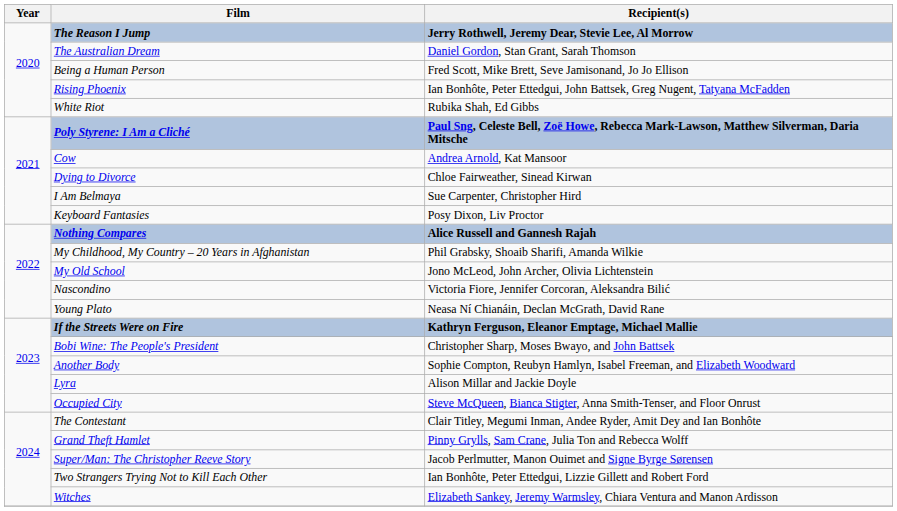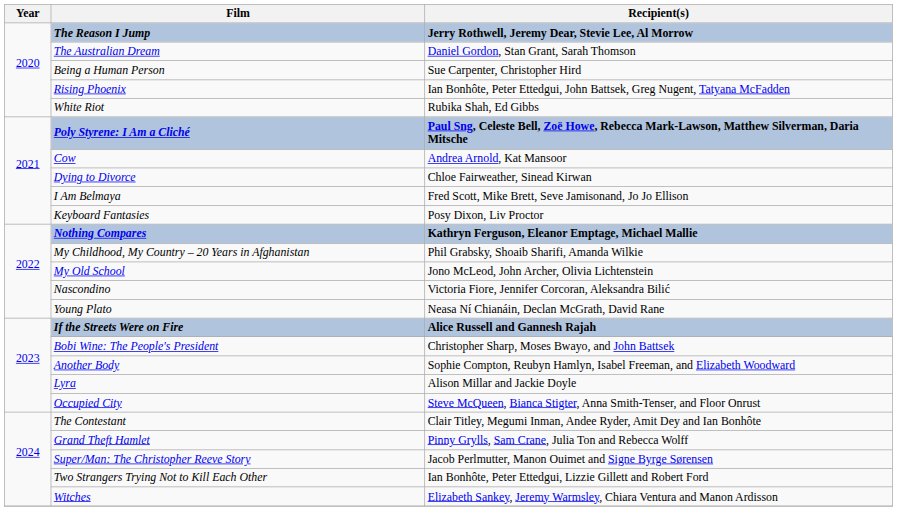 <table class="wikitable" width="95%" cellpadding="5">
 <tr>
 <th width="5%">Year</th>
 <th width="40%">Film</th>
 <th width="50%">Recipient(s)</th>
 </tr>
 <tr>
 <td rowspan="5" style="text-align:center;"><a href='#'>2020</a><br><br></td>
 <td style="background:#B0C4DE"><strong><em>The Reason I Jump</em></strong></td>
 <td style="background:#B0C4DE"><strong>Jerry Rothwell, Jeremy Dear, Stevie Lee, Al Morrow</strong></td>
 </tr>
 <tr>
 <td><em><a href='#'>The Australian Dream</a></em></td>
 <td><a href='#'>Daniel Gordon</a>, Stan Grant, Sarah Thomson</td>
 </tr>
 <tr>
 <td><em>Being a Human Person</em></td>
-<td>Fred Scott, Mike Brett, Seve Jamisonand, Jo Jo Ellison</td>
+<td>Sue Carpenter, Christopher Hird</td>
 </tr>
 <tr>
 <td><em><a href='#'>Rising Phoenix</a></em></td>
 <td>Ian Bonhôte, Peter Ettedgui, John Battsek, Greg Nugent, <a href='#'>Tatyana McFadden</a></td>
 </tr>
 <tr>
 <td><em>White Riot</em></td>
 <td>Rubika Shah, Ed Gibbs</td>
 </tr>
 <tr>
 <td rowspan="5" style="text-align:center;"><a href='#'>2021</a><br><br></td>
 <td style="background:#B0C4DE"><strong><em><a href='#'>Poly Styrene: I Am a Cliché</a></em></strong></td>
 <td style="background:#B0C4DE"><strong><a href='#'>Paul Sng</a>, Celeste Bell, <a href='#'>Zoë Howe</a>, Rebecca Mark-Lawson, Matthew Silverman, Daria Mitsche</strong></td>
 </tr>
 <tr>
 <td><em><a href='#'>Cow</a></em></td>
 <td><a href='#'>Andrea Arnold</a>, Kat Mansoor</td>
 </tr>
 <tr>
 <td><em><a href='#'>Dying to Divorce</a></em></td>
 <td>Chloe Fairweather, Sinead Kirwan</td>
 </tr>
 <tr>
 <td><em>I Am Belmaya</em></td>
-<td>Sue Carpenter, Christopher Hird</td>
+<td>Fred Scott, Mike Brett, Seve Jamisonand, Jo Jo Ellison</td>
 </tr>
 <tr>
 <td><em>Keyboard Fantasies</em></td>
 <td>Posy Dixon, Liv Proctor</td>
 </tr>
 <tr>
 <td rowspan="5" style="text-align:center;"><a href='#'>2022</a><br><br></td>
 <td style="background:#B0C4DE"><strong><em><a href='#'>Nothing Compares</a></em></strong></td>
-<td style="background:#B0C4DE"><strong>Alice Russell and Gannesh Rajah</strong></td>
+<td style="background:#B0C4DE"><strong>Kathryn Ferguson, Eleanor Emptage, Michael Mallie</strong></td>
 </tr>
 <tr>
 <td><em>My Childhood, My Country – 20 Years in Afghanistan</em></td>
 <td>Phil Grabsky, Shoaib Sharifi, Amanda Wilkie</td>
 </tr>
 <tr>
 <td><em><a href='#'>My Old School</a></em></td>
 <td>Jono McLeod, John Archer, Olivia Lichtenstein</td>
 </tr>
 <tr>
 <td><em>Nascondino</em></td>
 <td>Victoria Fiore, Jennifer Corcoran, Aleksandra Bilić</td>
 </tr>
 <tr>
 <td><em>Young Plato</em></td>
 <td>Neasa Ní Chianáin, Declan McGrath, David Rane</td>
 </tr>
 <tr>
 <td rowspan="5" style="text-align:center;"><a href='#'>2023</a><br><br></td>
 <td style="background:#B0C4DE"><strong><em>If the Streets Were on Fire</em></strong></td>
-<td style="background:#B0C4DE"><strong>Kathryn Ferguson, Eleanor Emptage, Michael Mallie</strong></td>
+<td style="background:#B0C4DE"><strong>Alice Russell and Gannesh Rajah</strong></td>
 </tr>
 <tr>
 <td><em><a href='#'>Bobi Wine: The People's President</a></em></td>
 <td>Christopher Sharp, Moses Bwayo, and <a href='#'>John Battsek</a></td>
 </tr>
 <tr>
 <td><em><a href='#'>Another Body</a></em></td>
 <td>Sophie Compton, Reubyn Hamlyn, Isabel Freeman, and <a href='#'>Elizabeth Woodward</a></td>
 </tr>
 <tr>
 <td><em><a href='#'>Lyra</a></em></td>
 <td>Alison Millar and Jackie Doyle</td>
 </tr>
 <tr>
 <td><em><a href='#'>Occupied City</a></em></td>
 <td><a href='#'>Steve McQueen</a>, <a href='#'>Bianca Stigter</a>, Anna Smith-Tenser, and Floor Onrust</td>
 </tr>
 <tr>
 <td rowspan="5" style="text-align:center;"><a href='#'>2024</a><br><br></td>
 <td><em>The Contestant</em></td>
 <td>Clair Titley, Megumi Inman, Andee Ryder, Amit Dey and Ian Bonhôte</td>
 </tr>
 <tr>
 <td><em><a href='#'>Grand Theft Hamlet</a></em></td>
 <td><a href='#'>Pinny Grylls</a>, <a href='#'>Sam Crane</a>, Julia Ton and Rebecca Wolff</td>
 </tr>
 <tr>
 <td><em><a href='#'>Super/Man: The Christopher Reeve Story</a></em></td>
 <td>Jacob Perlmutter, Manon Ouimet and <a href='#'>Signe Byrge Sørensen</a></td>
 </tr>
 <tr>
 <td><em>Two Strangers Trying Not to Kill Each Other</em></td>
 <td>Ian Bonhôte, Peter Ettedgui, Lizzie Gillett and Robert Ford</td>
 </tr>
 <tr>
 <td><em><a href='#'>Witches</a></em></td>
 <td><a href='#'>Elizabeth Sankey</a>, <a href='#'>Jeremy Warmsley</a>, Chiara Ventura and Manon Ardisson</td>
 </tr>
 <tr>
 </tr>
 </table>
